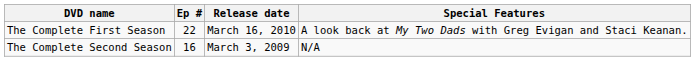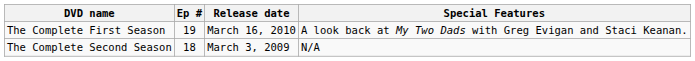 <table class="wikitable">
 <tr>
 <th>DVD name</th>
 <th>Ep #</th>
 <th>Release date</th>
 <th>Special Features</th>
 </tr>
 <tr>
 <td>The Complete First Season</td>
-<td align="center">22</td>
+<td align="center">19</td>
 <td>March 16, 2010</td>
 <td>A look back at <em>My Two Dads</em> with Greg Evigan and Staci Keanan.</td>
 </tr>
 <tr>
 <td>The Complete Second Season</td>
-<td align="center">16</td>
+<td align="center">18</td>
 <td>March 3, 2009</td>
 <td>N/A</td>
 </tr>
 </table>
